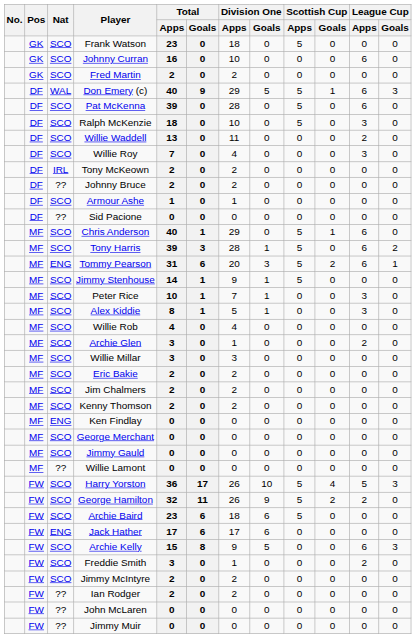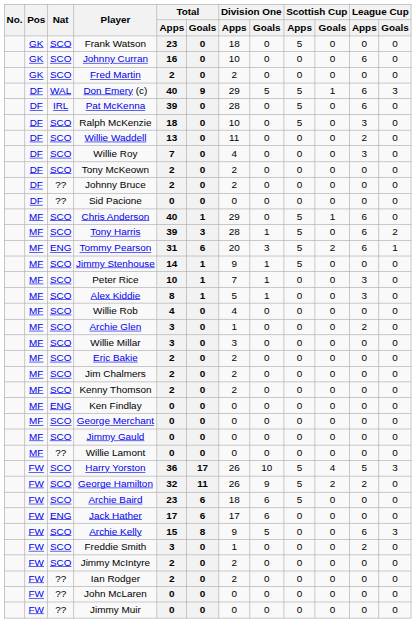 <table class="wikitable sortable" style="text-align: center;">
 <tr>
 <th rowspan="2"><abbr>No.</abbr></th>
 <th rowspan="2"><abbr>Pos</abbr></th>
 <th rowspan="2"><abbr>Nat</abbr></th>
 <th rowspan="2">Player</th>
 <th colspan="2">Total</th>
 <th colspan="2">Division One</th>
 <th colspan="2">Scottish Cup</th>
 <th colspan="2">League Cup</th>
 </tr>
 <tr>
 <th>Apps</th>
 <th>Goals</th>
 <th>Apps</th>
 <th>Goals</th>
 <th>Apps</th>
 <th>Goals</th>
 <th>Apps</th>
 <th>Goals</th>
 </tr>
 <tr>
 <td></td>
 <td><a href='#'>GK</a></td>
 <td> <a href='#'>SCO</a></td>
 <td>Frank Watson</td>
 <th>23</th>
 <th>0</th>
 <td>18</td>
 <td>0</td>
 <td>5</td>
 <td>0</td>
 <td>0</td>
 <td>0</td>
 </tr>
 <tr>
 <td></td>
 <td><a href='#'>GK</a></td>
 <td> <a href='#'>SCO</a></td>
 <td><a href='#'>Johnny Curran</a></td>
 <th>16</th>
 <th>0</th>
 <td>10</td>
 <td>0</td>
 <td>0</td>
 <td>0</td>
 <td>6</td>
 <td>0</td>
 </tr>
 <tr>
 <td></td>
 <td><a href='#'>GK</a></td>
 <td> <a href='#'>SCO</a></td>
 <td><a href='#'>Fred Martin</a></td>
 <th>2</th>
 <th>0</th>
 <td>2</td>
 <td>0</td>
 <td>0</td>
 <td>0</td>
 <td>0</td>
 <td>0</td>
 </tr>
 <tr>
 <td></td>
 <td><a href='#'>DF</a></td>
 <td> <a href='#'>WAL</a></td>
 <td><a href='#'>Don Emery</a> (c)</td>
 <th>40</th>
 <th>9</th>
 <td>29</td>
 <td>5</td>
 <td>5</td>
 <td>1</td>
 <td>6</td>
 <td>3</td>
 </tr>
 <tr>
 <td></td>
 <td><a href='#'>DF</a></td>
-<td> <a href='#'>SCO</a></td>
+<td> <a href='#'>IRL</a></td>
 <td><a href='#'>Pat McKenna</a></td>
 <th>39</th>
 <th>0</th>
 <td>28</td>
 <td>0</td>
 <td>5</td>
 <td>0</td>
 <td>6</td>
 <td>0</td>
 </tr>
 <tr>
 <td></td>
 <td><a href='#'>DF</a></td>
 <td> <a href='#'>SCO</a></td>
 <td>Ralph McKenzie</td>
 <th>18</th>
 <th>0</th>
 <td>10</td>
 <td>0</td>
 <td>5</td>
 <td>0</td>
 <td>3</td>
 <td>0</td>
 </tr>
 <tr>
 <td></td>
 <td><a href='#'>DF</a></td>
 <td> <a href='#'>SCO</a></td>
 <td><a href='#'>Willie Waddell</a></td>
 <th>13</th>
 <th>0</th>
 <td>11</td>
 <td>0</td>
 <td>0</td>
 <td>0</td>
 <td>2</td>
 <td>0</td>
 </tr>
 <tr>
 <td></td>
 <td><a href='#'>DF</a></td>
 <td> <a href='#'>SCO</a></td>
 <td>Willie Roy</td>
 <th>7</th>
 <th>0</th>
 <td>4</td>
 <td>0</td>
 <td>0</td>
 <td>0</td>
 <td>3</td>
 <td>0</td>
 </tr>
 <tr>
 <td></td>
 <td><a href='#'>DF</a></td>
-<td> <a href='#'>IRL</a></td>
+<td> <a href='#'>SCO</a></td>
 <td>Tony McKeown</td>
 <th>2</th>
 <th>0</th>
 <td>2</td>
 <td>0</td>
 <td>0</td>
 <td>0</td>
 <td>0</td>
 <td>0</td>
 </tr>
 <tr>
 <td></td>
 <td><a href='#'>DF</a></td>
 <td>??</td>
 <td>Johnny Bruce</td>
 <th>2</th>
 <th>0</th>
 <td>2</td>
-<td>0</td>
-<td>0</td>
-<td>0</td>
-<td>0</td>
-<td>0</td>
-</tr>
-<tr>
-<td></td>
-<td><a href='#'>DF</a></td>
-<td> <a href='#'>SCO</a></td>
-<td><a href='#'>Armour Ashe</a></td>
-<th>1</th>
-<th>0</th>
-<td>1</td>
 <td>0</td>
 <td>0</td>
 <td>0</td>
 <td>0</td>
 <td>0</td>
 </tr>
 <tr>
 <td></td>
 <td><a href='#'>DF</a></td>
 <td>??</td>
 <td>Sid Pacione</td>
 <th>0</th>
 <th>0</th>
 <td>0</td>
 <td>0</td>
 <td>0</td>
 <td>0</td>
 <td>0</td>
 <td>0</td>
 </tr>
 <tr>
 <td></td>
 <td><a href='#'>MF</a></td>
 <td> <a href='#'>SCO</a></td>
 <td><a href='#'>Chris Anderson</a></td>
 <th>40</th>
 <th>1</th>
 <td>29</td>
 <td>0</td>
 <td>5</td>
 <td>1</td>
 <td>6</td>
 <td>0</td>
 </tr>
 <tr>
 <td></td>
 <td><a href='#'>MF</a></td>
 <td> <a href='#'>SCO</a></td>
 <td><a href='#'>Tony Harris</a></td>
 <th>39</th>
 <th>3</th>
 <td>28</td>
 <td>1</td>
 <td>5</td>
 <td>0</td>
 <td>6</td>
 <td>2</td>
 </tr>
 <tr>
 <td></td>
 <td><a href='#'>MF</a></td>
 <td> <a href='#'>ENG</a></td>
 <td><a href='#'>Tommy Pearson</a></td>
 <th>31</th>
 <th>6</th>
 <td>20</td>
 <td>3</td>
 <td>5</td>
 <td>2</td>
 <td>6</td>
 <td>1</td>
 </tr>
 <tr>
 <td></td>
 <td><a href='#'>MF</a></td>
 <td> <a href='#'>SCO</a></td>
 <td><a href='#'>Jimmy Stenhouse</a></td>
 <th>14</th>
 <th>1</th>
 <td>9</td>
 <td>1</td>
 <td>5</td>
 <td>0</td>
 <td>0</td>
 <td>0</td>
 </tr>
 <tr>
 <td></td>
 <td><a href='#'>MF</a></td>
 <td> <a href='#'>SCO</a></td>
 <td>Peter Rice</td>
 <th>10</th>
 <th>1</th>
 <td>7</td>
 <td>1</td>
 <td>0</td>
 <td>0</td>
 <td>3</td>
 <td>0</td>
 </tr>
 <tr>
 <td></td>
 <td><a href='#'>MF</a></td>
 <td> <a href='#'>SCO</a></td>
 <td><a href='#'>Alex Kiddie</a></td>
 <th>8</th>
 <th>1</th>
 <td>5</td>
 <td>1</td>
 <td>0</td>
 <td>0</td>
 <td>3</td>
 <td>0</td>
 </tr>
 <tr>
 <td></td>
 <td><a href='#'>MF</a></td>
 <td> <a href='#'>SCO</a></td>
 <td>Willie Rob</td>
 <th>4</th>
 <th>0</th>
 <td>4</td>
 <td>0</td>
 <td>0</td>
 <td>0</td>
 <td>0</td>
 <td>0</td>
 </tr>
 <tr>
 <td></td>
 <td><a href='#'>MF</a></td>
 <td> <a href='#'>SCO</a></td>
 <td><a href='#'>Archie Glen</a></td>
 <th>3</th>
 <th>0</th>
 <td>1</td>
 <td>0</td>
 <td>0</td>
 <td>0</td>
 <td>2</td>
 <td>0</td>
 </tr>
 <tr>
 <td></td>
 <td><a href='#'>MF</a></td>
 <td> <a href='#'>SCO</a></td>
 <td>Willie Millar</td>
 <th>3</th>
 <th>0</th>
 <td>3</td>
 <td>0</td>
 <td>0</td>
 <td>0</td>
 <td>0</td>
 <td>0</td>
 </tr>
 <tr>
 <td></td>
 <td><a href='#'>MF</a></td>
 <td> <a href='#'>SCO</a></td>
 <td><a href='#'>Eric Bakie</a></td>
 <th>2</th>
 <th>0</th>
 <td>2</td>
 <td>0</td>
 <td>0</td>
 <td>0</td>
 <td>0</td>
 <td>0</td>
 </tr>
 <tr>
 <td></td>
 <td><a href='#'>MF</a></td>
 <td> <a href='#'>SCO</a></td>
 <td>Jim Chalmers</td>
 <th>2</th>
 <th>0</th>
 <td>2</td>
 <td>0</td>
 <td>0</td>
 <td>0</td>
 <td>0</td>
 <td>0</td>
 </tr>
 <tr>
 <td></td>
 <td><a href='#'>MF</a></td>
 <td> <a href='#'>SCO</a></td>
 <td>Kenny Thomson</td>
 <th>2</th>
 <th>0</th>
 <td>2</td>
 <td>0</td>
 <td>0</td>
 <td>0</td>
 <td>0</td>
 <td>0</td>
 </tr>
 <tr>
 <td></td>
 <td><a href='#'>MF</a></td>
 <td> <a href='#'>ENG</a></td>
 <td>Ken Findlay</td>
 <th>0</th>
 <th>0</th>
 <td>0</td>
 <td>0</td>
 <td>0</td>
 <td>0</td>
 <td>0</td>
 <td>0</td>
 </tr>
 <tr>
 <td></td>
 <td><a href='#'>MF</a></td>
 <td> <a href='#'>SCO</a></td>
 <td><a href='#'>George Merchant</a></td>
 <th>0</th>
 <th>0</th>
 <td>0</td>
 <td>0</td>
 <td>0</td>
 <td>0</td>
 <td>0</td>
 <td>0</td>
 </tr>
 <tr>
 <td></td>
 <td><a href='#'>MF</a></td>
 <td> <a href='#'>SCO</a></td>
 <td><a href='#'>Jimmy Gauld</a></td>
 <th>0</th>
 <th>0</th>
 <td>0</td>
 <td>0</td>
 <td>0</td>
 <td>0</td>
 <td>0</td>
 <td>0</td>
 </tr>
 <tr>
 <td></td>
 <td><a href='#'>MF</a></td>
 <td>??</td>
 <td>Willie Lamont</td>
 <th>0</th>
 <th>0</th>
 <td>0</td>
 <td>0</td>
 <td>0</td>
 <td>0</td>
 <td>0</td>
 <td>0</td>
 </tr>
 <tr>
 <td></td>
 <td><a href='#'>FW</a></td>
 <td> <a href='#'>SCO</a></td>
 <td><a href='#'>Harry Yorston</a></td>
 <th>36</th>
 <th>17</th>
 <td>26</td>
 <td>10</td>
 <td>5</td>
 <td>4</td>
 <td>5</td>
 <td>3</td>
 </tr>
 <tr>
 <td></td>
 <td><a href='#'>FW</a></td>
 <td> <a href='#'>SCO</a></td>
 <td><a href='#'>George Hamilton</a></td>
 <th>32</th>
 <th>11</th>
 <td>26</td>
 <td>9</td>
 <td>5</td>
 <td>2</td>
 <td>2</td>
 <td>0</td>
 </tr>
 <tr>
 <td></td>
 <td><a href='#'>FW</a></td>
 <td> <a href='#'>SCO</a></td>
 <td><a href='#'>Archie Baird</a></td>
 <th>23</th>
 <th>6</th>
 <td>18</td>
 <td>6</td>
 <td>5</td>
 <td>0</td>
 <td>0</td>
 <td>0</td>
 </tr>
 <tr>
 <td></td>
 <td><a href='#'>FW</a></td>
 <td> <a href='#'>ENG</a></td>
 <td><a href='#'>Jack Hather</a></td>
 <th>17</th>
 <th>6</th>
 <td>17</td>
 <td>6</td>
 <td>0</td>
 <td>0</td>
 <td>0</td>
 <td>0</td>
 </tr>
 <tr>
 <td></td>
 <td><a href='#'>FW</a></td>
 <td> <a href='#'>SCO</a></td>
 <td><a href='#'>Archie Kelly</a></td>
 <th>15</th>
 <th>8</th>
 <td>9</td>
 <td>5</td>
 <td>0</td>
 <td>0</td>
 <td>6</td>
 <td>3</td>
 </tr>
 <tr>
 <td></td>
 <td><a href='#'>FW</a></td>
 <td> <a href='#'>SCO</a></td>
 <td>Freddie Smith</td>
 <th>3</th>
 <th>0</th>
 <td>1</td>
 <td>0</td>
 <td>0</td>
 <td>0</td>
 <td>2</td>
 <td>0</td>
 </tr>
 <tr>
 <td></td>
 <td><a href='#'>FW</a></td>
 <td> <a href='#'>SCO</a></td>
 <td>Jimmy McIntyre</td>
 <th>2</th>
 <th>0</th>
 <td>2</td>
 <td>0</td>
 <td>0</td>
 <td>0</td>
 <td>0</td>
 <td>0</td>
 </tr>
 <tr>
 <td></td>
 <td><a href='#'>FW</a></td>
 <td>??</td>
 <td>Ian Rodger</td>
 <th>2</th>
 <th>0</th>
 <td>2</td>
 <td>0</td>
 <td>0</td>
 <td>0</td>
 <td>0</td>
 <td>0</td>
 </tr>
 <tr>
 <td></td>
 <td><a href='#'>FW</a></td>
 <td>??</td>
 <td>John McLaren</td>
 <th>0</th>
 <th>0</th>
 <td>0</td>
 <td>0</td>
 <td>0</td>
 <td>0</td>
 <td>0</td>
 <td>0</td>
 </tr>
 <tr>
 <td></td>
 <td><a href='#'>FW</a></td>
 <td>??</td>
 <td>Jimmy Muir</td>
 <th>0</th>
 <th>0</th>
 <td>0</td>
 <td>0</td>
 <td>0</td>
 <td>0</td>
 <td>0</td>
 <td>0</td>
 </tr>
 </table>
